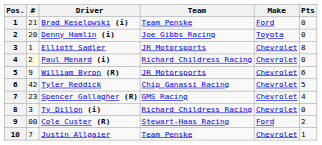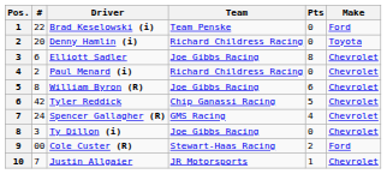 <table class="wikitable" style="font-size:95%">
 <tr>
 <th>Pos.</th>
 <th>#</th>
 <th>Driver</th>
 <th>Team</th>
+<th>Pts</th>
 <th>Make</th>
-<th>Pts</th>
 </tr>
 <tr>
 <th>1</th>
-<td>21</td>
+<td>22</td>
 <td><a href='#'>Brad Keselowski</a> <strong>(i)</strong></td>
 <td><a href='#'>Team Penske</a></td>
+<td>0</td>
 <td><a href='#'>Ford</a></td>
-<td>0</td>
 </tr>
 <tr>
 <th>2</th>
 <td>20</td>
 <td><a href='#'>Denny Hamlin</a> <strong>(i)</strong></td>
-<td><a href='#'>Joe Gibbs Racing</a></td>
+<td><a href='#'>Richard Childress Racing</a></td>
+<td>0</td>
 <td><a href='#'>Toyota</a></td>
-<td>0</td>
 </tr>
 <tr>
 <th>3</th>
-<td>1</td>
+<td>6</td>
 <td><a href='#'>Elliott Sadler</a></td>
-<td><a href='#'>JR Motorsports</a></td>
+<td><a href='#'>Joe Gibbs Racing</a></td>
+<td>8</td>
 <td><a href='#'>Chevrolet</a></td>
-<td>8</td>
 </tr>
 <tr>
 <th>4</th>
-<td style="background: lightyellow;">2</td>
+<td>2</td>
 <td><a href='#'>Paul Menard</a> <strong>(i)</strong></td>
 <td><a href='#'>Richard Childress Racing</a></td>
+<td>0</td>
 <td><a href='#'>Chevrolet</a></td>
-<td>0</td>
 </tr>
 <tr>
 <th>5</th>
-<td>9</td>
+<td>8</td>
 <td><a href='#'>William Byron</a> <strong>(R)</strong></td>
-<td><a href='#'>JR Motorsports</a></td>
+<td><a href='#'>Joe Gibbs Racing</a></td>
+<td>6</td>
 <td><a href='#'>Chevrolet</a></td>
-<td>6</td>
 </tr>
 <tr>
 <th>6</th>
 <td>42</td>
 <td><a href='#'>Tyler Reddick</a></td>
 <td><a href='#'>Chip Ganassi Racing</a></td>
+<td>5</td>
 <td><a href='#'>Chevrolet</a></td>
-<td>5</td>
 </tr>
 <tr>
 <th>7</th>
-<td>23</td>
+<td>24</td>
 <td><a href='#'>Spencer Gallagher</a> <strong>(R)</strong></td>
 <td><a href='#'>GMS Racing</a></td>
+<td>4</td>
 <td><a href='#'>Chevrolet</a></td>
-<td>4</td>
 </tr>
 <tr>
 <th>8</th>
 <td>3</td>
 <td><a href='#'>Ty Dillon</a> <strong>(i)</strong></td>
-<td><a href='#'>Richard Childress Racing</a></td>
+<td><a href='#'>Joe Gibbs Racing</a></td>
+<td>0</td>
 <td><a href='#'>Chevrolet</a></td>
-<td>0</td>
 </tr>
 <tr>
 <th>9</th>
 <td>00</td>
 <td><a href='#'>Cole Custer</a> <strong>(R)</strong></td>
 <td><a href='#'>Stewart-Haas Racing</a></td>
+<td>2</td>
 <td><a href='#'>Ford</a></td>
-<td>2</td>
 </tr>
 <tr>
 <th>10</th>
 <td>7</td>
 <td><a href='#'>Justin Allgaier</a></td>
-<td><a href='#'>Team Penske</a></td>
+<td><a href='#'>JR Motorsports</a></td>
+<td>1</td>
 <td><a href='#'>Chevrolet</a></td>
-<td>1</td>
 </tr>
 </table>
